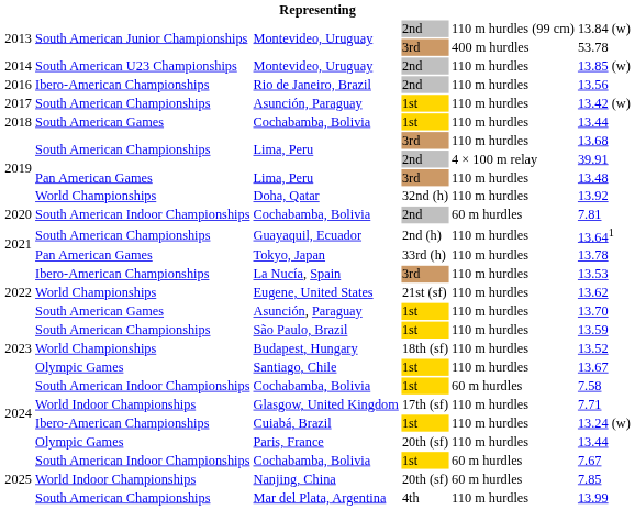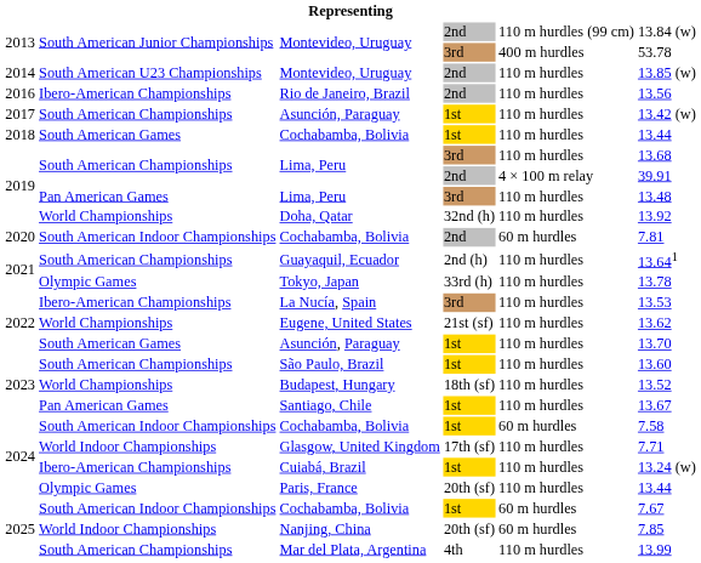 <table>
 <tr>
 <th colspan="6">Representing </th>
 </tr>
 <tr>
 <td rowspan=2>2013</td>
 <td rowspan=2><a href='#'>South American Junior Championships</a></td>
 <td rowspan=2><a href='#'>Montevideo, Uruguay</a></td>
 <td bgcolor=silver>2nd</td>
 <td>110 m hurdles (99 cm)</td>
 <td>13.84 (w)</td>
 </tr>
 <tr>
 <td bgcolor=cc9966>3rd</td>
 <td>400 m hurdles</td>
 <td>53.78</td>
 </tr>
 <tr>
 <td>2014</td>
 <td><a href='#'>South American U23 Championships</a></td>
 <td><a href='#'>Montevideo, Uruguay</a></td>
 <td bgcolor=silver>2nd</td>
 <td>110 m hurdles</td>
 <td><a href='#'>13.85</a> (w)</td>
 </tr>
 <tr>
 <td>2016</td>
 <td><a href='#'>Ibero-American Championships</a></td>
 <td><a href='#'>Rio de Janeiro, Brazil</a></td>
 <td bgcolor=silver>2nd</td>
 <td>110 m hurdles</td>
 <td><a href='#'>13.56</a></td>
 </tr>
 <tr>
 <td>2017</td>
 <td><a href='#'>South American Championships</a></td>
 <td><a href='#'>Asunción, Paraguay</a></td>
 <td bgcolor=gold>1st</td>
 <td>110 m hurdles</td>
 <td><a href='#'>13.42</a> (w)</td>
 </tr>
 <tr>
 <td>2018</td>
 <td><a href='#'>South American Games</a></td>
 <td><a href='#'>Cochabamba, Bolivia</a></td>
 <td bgcolor=gold>1st</td>
 <td>110 m hurdles</td>
 <td><a href='#'>13.44</a></td>
 </tr>
 <tr>
 <td rowspan=4>2019</td>
 <td rowspan=2><a href='#'>South American Championships</a></td>
 <td rowspan=2><a href='#'>Lima, Peru</a></td>
 <td bgcolor=cc9966>3rd</td>
 <td>110 m hurdles</td>
 <td><a href='#'>13.68</a></td>
 </tr>
 <tr>
 <td bgcolor=silver>2nd</td>
 <td>4 × 100 m relay</td>
 <td><a href='#'>39.91</a></td>
 </tr>
 <tr>
 <td><a href='#'>Pan American Games</a></td>
 <td><a href='#'>Lima, Peru</a></td>
 <td bgcolor=cc9966>3rd</td>
 <td>110 m hurdles</td>
 <td><a href='#'>13.48</a></td>
 </tr>
 <tr>
 <td><a href='#'>World Championships</a></td>
 <td><a href='#'>Doha, Qatar</a></td>
 <td>32nd (h)</td>
 <td>110 m hurdles</td>
 <td><a href='#'>13.92</a></td>
 </tr>
 <tr>
 <td>2020</td>
 <td><a href='#'>South American Indoor Championships</a></td>
 <td><a href='#'>Cochabamba, Bolivia</a></td>
 <td bgcolor=silver>2nd</td>
 <td>60 m hurdles</td>
 <td><a href='#'>7.81</a></td>
 </tr>
 <tr>
 <td rowspan=2>2021</td>
 <td><a href='#'>South American Championships</a></td>
 <td><a href='#'>Guayaquil, Ecuador</a></td>
 <td>2nd (h)</td>
 <td>110 m hurdles</td>
 <td><a href='#'>13.64</a><sup>1</sup></td>
 </tr>
 <tr>
-<td><a href='#'>Pan American Games</a></td>
+<td><a href='#'>Olympic Games</a></td>
 <td><a href='#'>Tokyo, Japan</a></td>
 <td>33rd (h)</td>
 <td>110 m hurdles</td>
 <td><a href='#'>13.78</a></td>
 </tr>
 <tr>
 <td rowspan=3>2022</td>
 <td><a href='#'>Ibero-American Championships</a></td>
 <td><a href='#'>La Nucía</a>, <a href='#'>Spain</a></td>
 <td bgcolor=cc9966>3rd</td>
 <td>110 m hurdles</td>
 <td><a href='#'>13.53</a></td>
 </tr>
 <tr>
 <td><a href='#'>World Championships</a></td>
 <td><a href='#'>Eugene, United States</a></td>
 <td>21st (sf)</td>
 <td>110 m hurdles</td>
 <td><a href='#'>13.62</a></td>
 </tr>
 <tr>
 <td><a href='#'>South American Games</a></td>
 <td><a href='#'>Asunción</a>, <a href='#'>Paraguay</a></td>
 <td bgcolor=gold>1st</td>
 <td>110 m hurdles</td>
 <td><a href='#'>13.70</a></td>
 </tr>
 <tr>
 <td rowspan=3>2023</td>
 <td><a href='#'>South American Championships</a></td>
 <td><a href='#'>São Paulo, Brazil</a></td>
 <td bgcolor=gold>1st</td>
 <td>110 m hurdles</td>
-<td><a href='#'>13.59</a></td>
+<td><a href='#'>13.60</a></td>
 </tr>
 <tr>
 <td><a href='#'>World Championships</a></td>
 <td><a href='#'>Budapest, Hungary</a></td>
 <td>18th (sf)</td>
 <td>110 m hurdles</td>
 <td><a href='#'>13.52</a></td>
 </tr>
 <tr>
-<td><a href='#'>Olympic Games</a></td>
+<td><a href='#'>Pan American Games</a></td>
 <td><a href='#'>Santiago, Chile</a></td>
 <td bgcolor=gold>1st</td>
 <td>110 m hurdles</td>
 <td><a href='#'>13.67</a></td>
 </tr>
 <tr>
 <td rowspan=4>2024</td>
 <td><a href='#'>South American Indoor Championships</a></td>
 <td><a href='#'>Cochabamba, Bolivia</a></td>
 <td bgcolor=gold>1st</td>
 <td>60 m hurdles</td>
 <td><a href='#'>7.58</a></td>
 </tr>
 <tr>
 <td><a href='#'>World Indoor Championships</a></td>
 <td><a href='#'>Glasgow, United Kingdom</a></td>
 <td>17th (sf)</td>
 <td>110 m hurdles</td>
 <td><a href='#'>7.71</a></td>
 </tr>
 <tr>
 <td><a href='#'>Ibero-American Championships</a></td>
 <td><a href='#'>Cuiabá, Brazil</a></td>
 <td bgcolor=gold>1st</td>
 <td>110 m hurdles</td>
 <td><a href='#'>13.24</a> (w)</td>
 </tr>
 <tr>
 <td><a href='#'>Olympic Games</a></td>
 <td><a href='#'>Paris, France</a></td>
 <td>20th (sf)</td>
 <td>110 m hurdles</td>
 <td><a href='#'>13.44</a></td>
 </tr>
 <tr>
 <td rowspan=3>2025</td>
 <td><a href='#'>South American Indoor Championships</a></td>
 <td><a href='#'>Cochabamba, Bolivia</a></td>
 <td bgcolor=gold>1st</td>
 <td>60 m hurdles</td>
 <td><a href='#'>7.67</a></td>
 </tr>
 <tr>
 <td><a href='#'>World Indoor Championships</a></td>
 <td><a href='#'>Nanjing, China</a></td>
 <td>20th (sf)</td>
 <td>60 m hurdles</td>
 <td><a href='#'>7.85</a></td>
 </tr>
 <tr>
 <td><a href='#'>South American Championships</a></td>
 <td><a href='#'>Mar del Plata, Argentina</a></td>
 <td>4th</td>
 <td>110 m hurdles</td>
 <td><a href='#'>13.99</a></td>
 </tr>
 </table>
